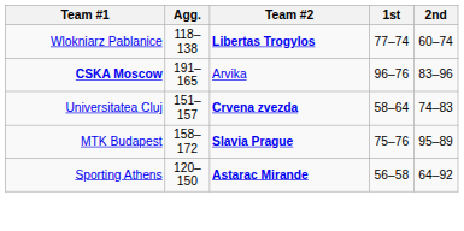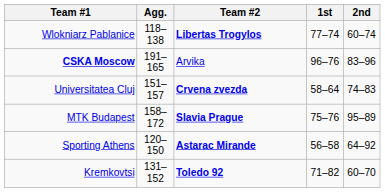 <table class=wikitable style="text-align:center">
 <tr>
 <th width=200>Team #1</th>
 <th width=50>Agg.</th>
 <th width=200>Team #2</th>
 <th width=50>1st</th>
 <th width=50>2nd</th>
 </tr>
 <tr>
 <td align=right><a href='#'>Wlokniarz Pablanice</a> </td>
 <td>118–138</td>
 <td align=left> <strong><a href='#'>Libertas Trogylos</a></strong></td>
 <td align=center>77–74</td>
 <td align=center>60–74</td>
 </tr>
 <tr>
 <td align=right><strong><a href='#'>CSKA Moscow</a></strong> </td>
 <td>191–165</td>
 <td align=left> <a href='#'>Arvika</a></td>
 <td align=center>96–76</td>
 <td align=center>83–96</td>
 </tr>
 <tr>
 <td align=right><a href='#'>Universitatea Cluj</a> </td>
 <td>151–157</td>
 <td align=left> <strong><a href='#'>Crvena zvezda</a></strong></td>
 <td align=center>58–64</td>
 <td align=center>74–83</td>
 </tr>
 <tr>
 <td align=right><a href='#'>MTK Budapest</a> </td>
 <td>158–172</td>
 <td align=left> <strong><a href='#'>Slavia Prague</a></strong></td>
 <td align=center>75–76</td>
 <td align=center>95–89</td>
 </tr>
 <tr>
 <td align=right><a href='#'>Sporting Athens</a> </td>
 <td>120–150</td>
 <td align=left> <strong><a href='#'>Astarac Mirande</a></strong></td>
 <td align=center>56–58</td>
 <td align=center>64–92</td>
 </tr>
+<tr>
+<td align=right><a href='#'>Kremkovtsi</a> </td>
+<td>131–152</td>
+<td align=left> <strong><a href='#'>Toledo 92</a></strong></td>
+<td align=center>71–82</td>
+<td align=center>60–70</td>
+</tr>
 </table>
